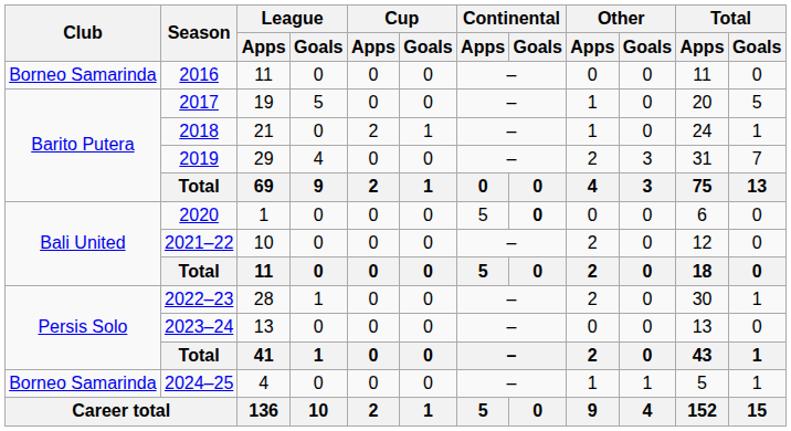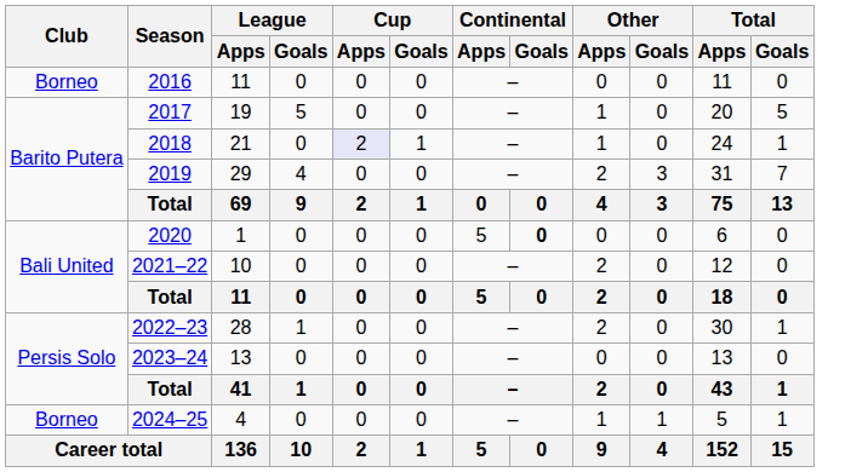 <table class="wikitable" style="text-align:center">
 <tr>
 <th rowspan="2">Club</th>
 <th rowspan="2">Season</th>
 <th colspan="2">League</th>
 <th colspan="2">Cup</th>
 <th colspan="2">Continental</th>
 <th colspan="2">Other</th>
 <th colspan="2">Total</th>
 </tr>
 <tr>
 <th>Apps</th>
 <th>Goals</th>
 <th>Apps</th>
 <th>Goals</th>
 <th>Apps</th>
 <th>Goals</th>
 <th>Apps</th>
 <th>Goals</th>
 <th>Apps</th>
 <th>Goals</th>
 </tr>
 <tr>
-<td rowspan="1"><a href='#'>Borneo Samarinda</a></td>
+<td rowspan="1" valign="center"><a href='#'>Borneo</a></td>
 <td><a href='#'>2016</a></td>
 <td>11</td>
 <td>0</td>
 <td>0</td>
 <td>0</td>
 <td colspan="2">–</td>
 <td>0</td>
 <td>0</td>
 <td>11</td>
 <td>0</td>
 </tr>
 <tr>
 <td rowspan="4" valign="center"><a href='#'>Barito Putera</a></td>
 <td><a href='#'>2017</a></td>
 <td>19</td>
 <td>5</td>
 <td>0</td>
 <td>0</td>
 <td colspan="2">–</td>
 <td>1</td>
 <td>0</td>
 <td>20</td>
 <td>5</td>
 </tr>
 <tr>
 <td><a href='#'>2018</a></td>
 <td>21</td>
 <td>0</td>
-<td>2</td>
+<td style="background: lavender;">2</td>
 <td>1</td>
 <td colspan="2">–</td>
 <td>1</td>
 <td>0</td>
 <td>24</td>
 <td>1</td>
 </tr>
 <tr>
 <td><a href='#'>2019</a></td>
 <td>29</td>
 <td>4</td>
 <td>0</td>
 <td>0</td>
 <td colspan="2">–</td>
 <td>2</td>
 <td>3</td>
 <td>31</td>
 <td>7</td>
 </tr>
 <tr>
 <th colspan="1">Total</th>
 <th>69</th>
 <th>9</th>
 <th>2</th>
 <th>1</th>
 <th>0</th>
 <th>0</th>
 <th>4</th>
 <th>3</th>
 <th>75</th>
 <th>13</th>
 </tr>
 <tr>
 <td rowspan="3" valign="center"><a href='#'>Bali United</a></td>
 <td><a href='#'>2020</a></td>
 <td>1</td>
 <td>0</td>
 <td>0</td>
 <td>0</td>
 <td>5</td>
 <td><strong>0</strong></td>
 <td>0</td>
 <td>0</td>
 <td>6</td>
 <td>0</td>
 </tr>
 <tr>
 <td><a href='#'>2021–22</a></td>
 <td>10</td>
 <td>0</td>
 <td>0</td>
 <td>0</td>
 <td colspan="2">–</td>
 <td>2</td>
 <td>0</td>
 <td>12</td>
 <td>0</td>
 </tr>
 <tr>
 <th colspan="1">Total</th>
 <th>11</th>
 <th>0</th>
 <th>0</th>
 <th>0</th>
 <th>5</th>
 <th>0</th>
 <th>2</th>
 <th>0</th>
 <th>18</th>
 <th>0</th>
 </tr>
 <tr>
 <td rowspan="3"><a href='#'>Persis Solo</a></td>
 <td><a href='#'>2022–23</a></td>
 <td>28</td>
 <td>1</td>
 <td>0</td>
 <td>0</td>
 <td colspan="2">–</td>
 <td>2</td>
 <td>0</td>
 <td>30</td>
 <td>1</td>
 </tr>
 <tr>
 <td><a href='#'>2023–24</a></td>
 <td>13</td>
 <td>0</td>
 <td>0</td>
 <td>0</td>
 <td colspan="2">–</td>
 <td>0</td>
 <td>0</td>
 <td>13</td>
 <td>0</td>
 </tr>
 <tr>
 <th colspan="1">Total</th>
 <th>41</th>
 <th>1</th>
 <th>0</th>
 <th>0</th>
 <th colspan="2">–</th>
 <th>2</th>
 <th>0</th>
 <th>43</th>
 <th>1</th>
 </tr>
 <tr>
-<td rowspan="1"><a href='#'>Borneo Samarinda</a></td>
+<td rowspan="1" valign="center"><a href='#'>Borneo</a></td>
 <td><a href='#'>2024–25</a></td>
 <td>4</td>
 <td>0</td>
 <td>0</td>
 <td>0</td>
 <td colspan="2">–</td>
 <td>1</td>
 <td>1</td>
 <td>5</td>
 <td>1</td>
 </tr>
 <tr>
 <th colspan="2">Career total</th>
 <th>136</th>
 <th>10</th>
 <th>2</th>
 <th>1</th>
 <th>5</th>
 <th>0</th>
 <th>9</th>
 <th>4</th>
 <th>152</th>
 <th>15</th>
 </tr>
 </table>
